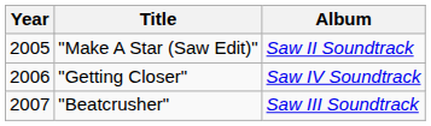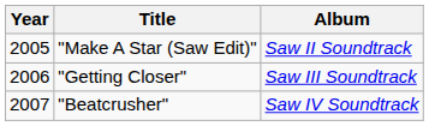 <table class="wikitable">
 <tr>
 <th colspan="2">Year</th>
 <th colspan="2">Title</th>
 <th colspan="3">Album</th>
 </tr>
 <tr>
 <td colspan="3">2005</td>
 <td>"Make A Star (Saw Edit)"</td>
 <td><em><a href='#'>Saw II Soundtrack</a></em></td>
 </tr>
 <tr>
 <td colspan="3">2006</td>
 <td>"Getting Closer"</td>
-<td><em><a href='#'>Saw IV Soundtrack</a></em></td>
+<td><em><a href='#'>Saw III Soundtrack</a></em></td>
 </tr>
 <tr>
 <td colspan="3">2007</td>
 <td>"Beatcrusher"</td>
-<td><em><a href='#'>Saw III Soundtrack</a></em></td>
+<td><em><a href='#'>Saw IV Soundtrack</a></em></td>
 </tr>
 </table>
